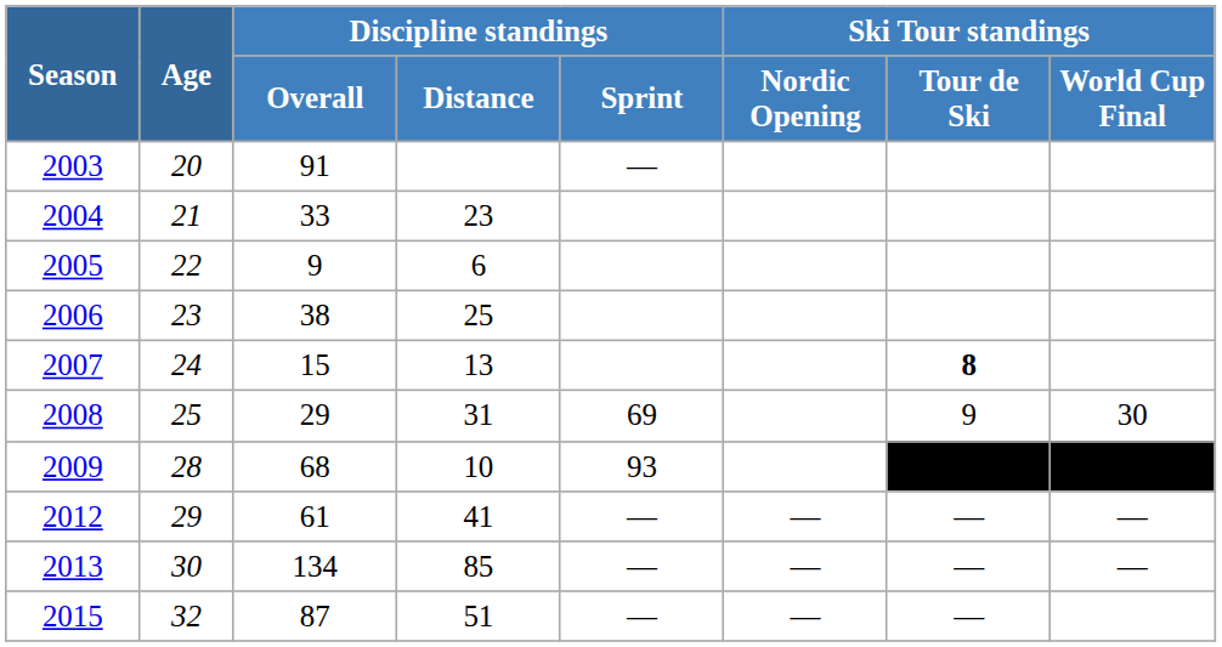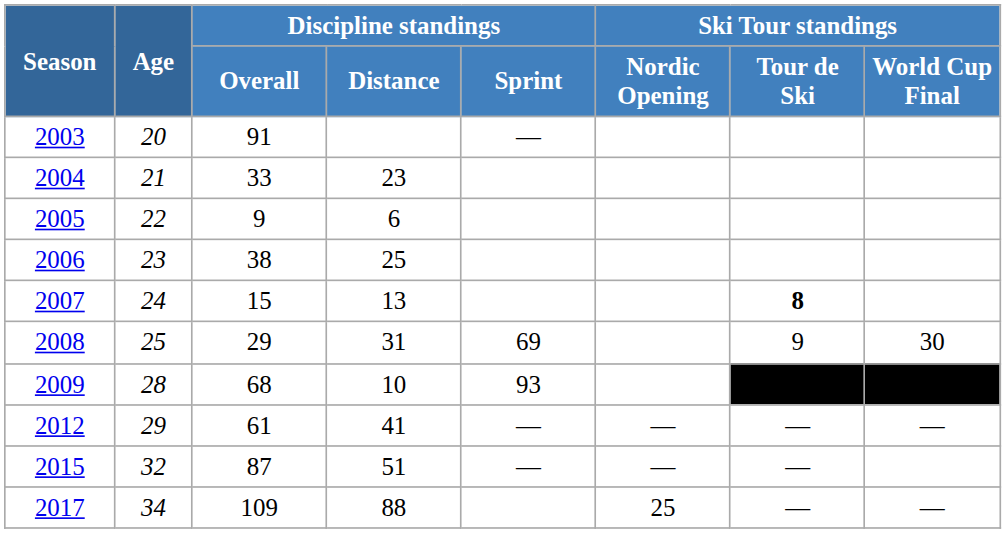 <table class="wikitable" style="font-size:95%; text-align:center; border:grey solid 1px; border-collapse:collapse; background:#ffffff;">
 <tr>
 <th style="background-color:#369; color:white; width:60px;" rowspan="2"> Season </th>
 <th style="background-color:#369; color:white; width:40px;" rowspan="2"> Age </th>
 <th style="background-color:#4180be; color:white;" colspan="3">Discipline standings</th>
 <th style="background-color:#4180be; color:white;" colspan="3">Ski Tour standings</th>
 </tr>
 <tr>
 <th style="background-color:#4180be; color:white; width:75px;">Overall</th>
 <th style="background-color:#4180be; color:white; width:75px;">Distance</th>
 <th style="background-color:#4180be; color:white; width:75px;">Sprint</th>
 <th style="background-color:#4180be; color:white; width:75px;">Nordic<br>Opening</th>
 <th style="background-color:#4180be; color:white; width:75px;">Tour de<br>Ski</th>
 <th style="background-color:#4180be; color:white; width:75px;">World Cup<br>Final</th>
 </tr>
 <tr>
 <td><a href='#'>2003</a></td>
 <td><em>20</em></td>
 <td>91</td>
 <td></td>
 <td>—</td>
 <td></td>
 <td></td>
 <td></td>
 </tr>
 <tr>
 <td><a href='#'>2004</a></td>
 <td><em>21</em></td>
 <td>33</td>
 <td>23</td>
 <td></td>
 <td></td>
 <td></td>
 <td></td>
 </tr>
 <tr>
 <td><a href='#'>2005</a></td>
 <td><em>22</em></td>
 <td>9</td>
 <td>6</td>
 <td></td>
 <td></td>
 <td></td>
 <td></td>
 </tr>
 <tr>
 <td><a href='#'>2006</a></td>
 <td><em>23</em></td>
 <td>38</td>
 <td>25</td>
 <td></td>
 <td></td>
 <td></td>
 <td></td>
 </tr>
 <tr>
 <td><a href='#'>2007</a></td>
 <td><em>24</em></td>
 <td>15</td>
 <td>13</td>
 <td></td>
 <td></td>
 <td><strong>8</strong></td>
 <td></td>
 </tr>
 <tr>
 <td><a href='#'>2008</a></td>
 <td><em>25</em></td>
 <td>29</td>
 <td>31</td>
 <td>69</td>
 <td></td>
 <td>9</td>
 <td>30</td>
 </tr>
 <tr>
 <td><a href='#'>2009</a></td>
 <td><em>28</em></td>
 <td>68</td>
 <td>10</td>
 <td>93</td>
 <td></td>
 <td style="background:#000000; color:white"></td>
 <td style="background:#000000; color:white"></td>
 </tr>
 <tr>
 <td><a href='#'>2012</a></td>
 <td><em>29</em></td>
 <td>61</td>
 <td>41</td>
 <td>—</td>
 <td>—</td>
 <td>—</td>
 <td>—</td>
 </tr>
 <tr>
-<td><a href='#'>2013</a></td>
-<td><em>30</em></td>
-<td>134</td>
-<td>85</td>
-<td>—</td>
-<td>—</td>
-<td>—</td>
-<td>—</td>
-</tr>
-<tr>
 <td><a href='#'>2015</a></td>
 <td><em>32</em></td>
 <td>87</td>
 <td>51</td>
 <td>—</td>
 <td>—</td>
 <td>—</td>
 <td></td>
 </tr>
+<tr>
+<td><a href='#'>2017</a></td>
+<td><em>34</em></td>
+<td>109</td>
+<td>88</td>
+<td></td>
+<td>25</td>
+<td>—</td>
+<td>—</td>
+</tr>
 </table>
